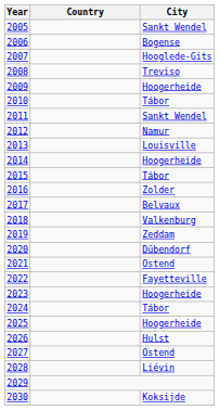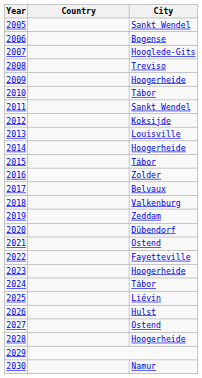 <table class="wikitable" style="font-size:97%;">
 <tr>
 <th>Year</th>
 <th width="150">Country</th>
 <th>City</th>
 </tr>
 <tr>
 <td><a href='#'>2005</a></td>
 <td></td>
 <td><a href='#'>Sankt Wendel</a></td>
 </tr>
 <tr>
 <td><a href='#'>2006</a></td>
 <td></td>
 <td><a href='#'>Bogense</a></td>
 </tr>
 <tr>
 <td><a href='#'>2007</a></td>
 <td></td>
 <td><a href='#'>Hooglede-Gits</a></td>
 </tr>
 <tr>
 <td><a href='#'>2008</a></td>
 <td></td>
 <td><a href='#'>Treviso</a></td>
 </tr>
 <tr>
 <td><a href='#'>2009</a></td>
 <td></td>
 <td><a href='#'>Hoogerheide</a></td>
 </tr>
 <tr>
 <td><a href='#'>2010</a></td>
 <td></td>
 <td><a href='#'>Tábor</a></td>
 </tr>
 <tr>
 <td><a href='#'>2011</a></td>
 <td></td>
 <td><a href='#'>Sankt Wendel</a></td>
 </tr>
 <tr>
 <td><a href='#'>2012</a></td>
 <td></td>
-<td><a href='#'>Namur</a></td>
+<td><a href='#'>Koksijde</a></td>
 </tr>
 <tr>
 <td><a href='#'>2013</a></td>
 <td></td>
 <td><a href='#'>Louisville</a></td>
 </tr>
 <tr>
 <td><a href='#'>2014</a></td>
 <td></td>
 <td><a href='#'>Hoogerheide</a></td>
 </tr>
 <tr>
 <td><a href='#'>2015</a></td>
 <td></td>
 <td><a href='#'>Tábor</a></td>
 </tr>
 <tr>
 <td><a href='#'>2016</a></td>
 <td></td>
 <td><a href='#'>Zolder</a></td>
 </tr>
 <tr>
 <td><a href='#'>2017</a></td>
 <td></td>
 <td><a href='#'>Belvaux</a></td>
 </tr>
 <tr>
 <td><a href='#'>2018</a></td>
 <td></td>
 <td><a href='#'>Valkenburg</a></td>
 </tr>
 <tr>
 <td><a href='#'>2019</a></td>
 <td></td>
 <td><a href='#'>Zeddam</a></td>
 </tr>
 <tr>
 <td><a href='#'>2020</a></td>
 <td></td>
 <td><a href='#'>Dübendorf</a></td>
 </tr>
 <tr>
 <td><a href='#'>2021</a></td>
 <td></td>
 <td><a href='#'>Ostend</a></td>
 </tr>
 <tr>
 <td><a href='#'>2022</a></td>
 <td></td>
 <td><a href='#'>Fayetteville</a></td>
 </tr>
 <tr>
 <td><a href='#'>2023</a></td>
 <td></td>
 <td><a href='#'>Hoogerheide</a></td>
 </tr>
 <tr>
 <td><a href='#'>2024</a></td>
 <td></td>
 <td><a href='#'>Tábor</a></td>
 </tr>
 <tr>
 <td><a href='#'>2025</a></td>
 <td></td>
-<td><a href='#'>Hoogerheide</a></td>
+<td><a href='#'>Liévin</a></td>
 </tr>
 <tr>
 <td><a href='#'>2026</a></td>
 <td></td>
 <td><a href='#'>Hulst</a></td>
 </tr>
 <tr>
 <td><a href='#'>2027</a></td>
 <td></td>
 <td><a href='#'>Ostend</a></td>
 </tr>
 <tr>
 <td><a href='#'>2028</a></td>
 <td></td>
-<td><a href='#'>Liévin</a></td>
+<td><a href='#'>Hoogerheide</a></td>
 </tr>
 <tr>
 <td><a href='#'>2029</a></td>
 </tr>
 <tr>
 <td><a href='#'>2030</a></td>
 <td></td>
-<td><a href='#'>Koksijde</a></td>
+<td><a href='#'>Namur</a></td>
 </tr>
 </table>
